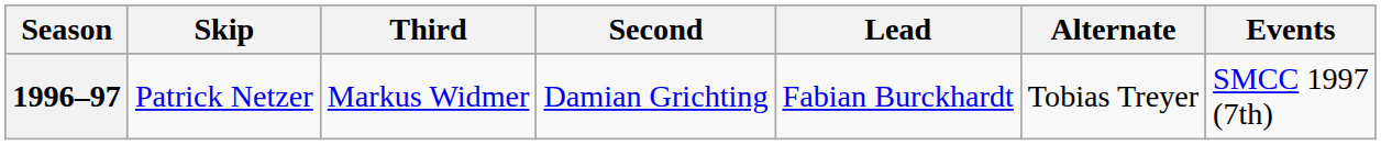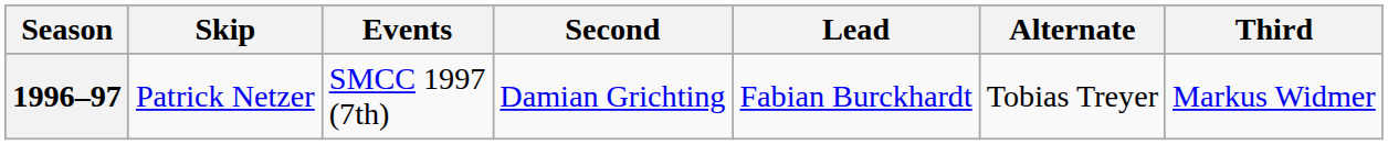 <table class="wikitable">
 <tr>
 <th scope="col">Season</th>
 <th scope="col">Skip</th>
-<th scope="col">Third</th>
+<th scope="col">Events</th>
 <th scope="col">Second</th>
 <th scope="col">Lead</th>
 <th scope="col">Alternate</th>
-<th scope="col">Events</th>
+<th scope="col">Third</th>
 </tr>
 <tr>
 <th scope="row">1996–97</th>
 <td><a href='#'>Patrick Netzer</a></td>
-<td><a href='#'>Markus Widmer</a></td>
+<td><a href='#'>SMCC</a> 1997 <br> (7th)</td>
 <td><a href='#'>Damian Grichting</a></td>
 <td><a href='#'>Fabian Burckhardt</a></td>
 <td>Tobias Treyer</td>
-<td><a href='#'>SMCC</a> 1997 <br> (7th)</td>
+<td><a href='#'>Markus Widmer</a></td>
 </tr>
 </table>
